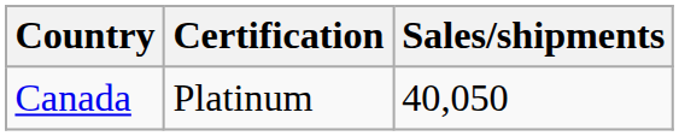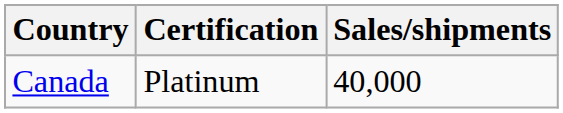 <table class="wikitable">
 <tr>
 <th align="left">Country</th>
 <th align="left">Certification</th>
 <th align="left">Sales/shipments</th>
 </tr>
 <tr>
 <td><a href='#'>Canada</a></td>
 <td>Platinum</td>
-<td>40,050</td>
+<td>40,000</td>
 </tr>
 </table>
